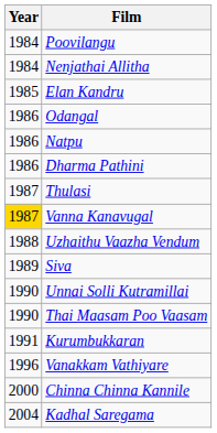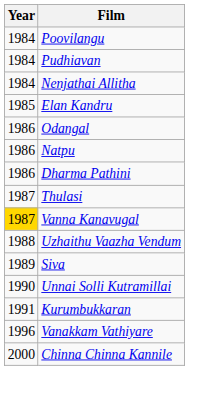 <table class="wikitable" style="font-size: 95%;">
 <tr>
 <th>Year</th>
 <th>Film</th>
 </tr>
 <tr>
 <td>1984</td>
 <td><em><a href='#'>Poovilangu</a></em></td>
+</tr>
+<tr>
+<td>1984</td>
+<td><em><a href='#'>Pudhiavan</a></em></td>
 </tr>
 <tr>
 <td>1984</td>
 <td><em><a href='#'>Nenjathai Allitha</a></em></td>
 </tr>
 <tr>
 <td>1985</td>
 <td><em><a href='#'>Elan Kandru</a></em></td>
 </tr>
 <tr>
 <td>1986</td>
 <td><em><a href='#'>Odangal</a></em></td>
 </tr>
 <tr>
 <td>1986</td>
 <td><em><a href='#'>Natpu</a></em></td>
 </tr>
 <tr>
 <td>1986</td>
 <td><em><a href='#'>Dharma Pathini</a></em></td>
 </tr>
 <tr>
 <td>1987</td>
 <td><em><a href='#'>Thulasi</a></em></td>
 </tr>
 <tr>
 <td style="background: gold;">1987</td>
 <td><em><a href='#'>Vanna Kanavugal</a></em></td>
 </tr>
 <tr>
 <td>1988</td>
 <td><em><a href='#'>Uzhaithu Vaazha Vendum</a></em></td>
 </tr>
 <tr>
 <td>1989</td>
 <td><em><a href='#'>Siva</a></em></td>
 </tr>
 <tr>
 <td>1990</td>
 <td><em><a href='#'>Unnai Solli Kutramillai</a></em></td>
 </tr>
 <tr>
-<td>1990</td>
-<td><em><a href='#'>Thai Maasam Poo Vaasam</a></em></td>
-</tr>
-<tr>
 <td>1991</td>
 <td><em><a href='#'>Kurumbukkaran</a></em></td>
 </tr>
 <tr>
 <td>1996</td>
 <td><em><a href='#'>Vanakkam Vathiyare</a></em></td>
 </tr>
 <tr>
 <td>2000</td>
 <td><em><a href='#'>Chinna Chinna Kannile</a></em></td>
 </tr>
-<tr>
-<td>2004</td>
-<td><em><a href='#'>Kadhal Saregama</a></em></td>
-</tr>
 </table>
